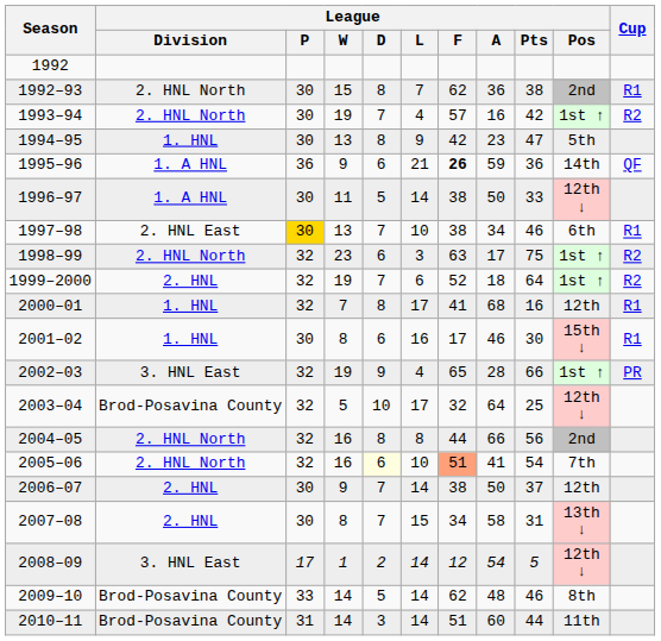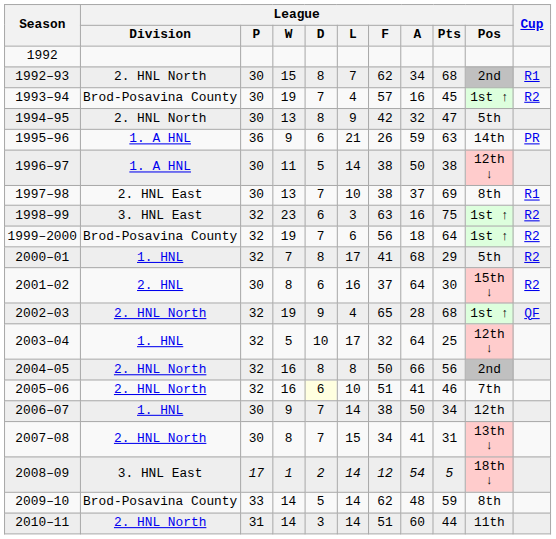 <table class="wikitable" style="font-size:95%; text-align: center;">
 <tr>
 <th rowspan=2>Season</th>
 <th colspan=9>League</th>
 <th rowspan=2 width="30"><a href='#'>Cup</a></th>
 </tr>
 <tr>
 <th>Division</th>
 <th width="25">P</th>
 <th width="25">W</th>
 <th width="25">D</th>
 <th width="25">L</th>
 <th width="25">F</th>
 <th width="25">A</th>
 <th width="25">Pts</th>
 <th width="40">Pos</th>
 </tr>
 <tr>
 <td>1992</td>
 <td></td>
 <td></td>
 <td></td>
 <td></td>
 <td></td>
 <td></td>
 <td></td>
 <td></td>
 <td></td>
 <td></td>
 </tr>
 <tr bgcolor=#EEEEEE>
 <td>1992–93</td>
 <td>2. HNL North</td>
 <td>30</td>
 <td>15</td>
 <td>8</td>
 <td>7</td>
 <td>62</td>
-<td>36</td>
-<td>38</td>
+<td>34</td>
+<td>68</td>
 <td bgcolor="silver">2nd</td>
 <td><a href='#'>R1</a></td>
 </tr>
 <tr>
 <td>1993–94</td>
-<td><a href='#'>2. HNL North</a></td>
+<td>Brod-Posavina County</td>
 <td>30</td>
 <td>19</td>
 <td>7</td>
 <td>4</td>
 <td>57</td>
 <td>16</td>
-<td>42</td>
+<td>45</td>
 <td bgcolor="#DDFFDD">1st ↑</td>
 <td><a href='#'>R2</a></td>
 </tr>
 <tr bgcolor=#EEEEEE>
 <td>1994–95</td>
-<td><a href='#'>1. HNL</a></td>
+<td>2. HNL North</td>
 <td>30</td>
 <td>13</td>
 <td>8</td>
 <td>9</td>
 <td>42</td>
-<td>23</td>
+<td>32</td>
 <td>47</td>
 <td>5th</td>
 <td></td>
 </tr>
 <tr>
 <td>1995–96</td>
 <td><a href='#'>1. A HNL</a></td>
 <td>36</td>
 <td>9</td>
 <td>6</td>
 <td>21</td>
-<td><strong>26</strong></td>
+<td>26</td>
 <td>59</td>
-<td>36</td>
+<td>63</td>
 <td>14th</td>
-<td><a href='#'>QF</a></td>
+<td><a href='#'>PR</a></td>
 </tr>
 <tr bgcolor=#EEEEEE>
 <td>1996–97</td>
 <td><a href='#'>1. A HNL</a></td>
 <td>30</td>
 <td>11</td>
 <td>5</td>
 <td>14</td>
 <td>38</td>
 <td>50</td>
-<td>33</td>
+<td>38</td>
 <td bgcolor="#FFCCCC">12th ↓</td>
 <td></td>
 </tr>
 <tr>
 <td>1997–98</td>
 <td>2. HNL East</td>
-<td style="background: gold;">30</td>
+<td>30</td>
 <td>13</td>
 <td>7</td>
 <td>10</td>
 <td>38</td>
-<td>34</td>
-<td>46</td>
-<td>6th</td>
+<td>37</td>
+<td>69</td>
+<td>8th</td>
 <td><a href='#'>R1</a></td>
 </tr>
 <tr bgcolor=#EEEEEE>
 <td>1998–99</td>
-<td><a href='#'>2. HNL North</a></td>
+<td>3. HNL East</td>
 <td>32</td>
 <td>23</td>
 <td>6</td>
 <td>3</td>
 <td>63</td>
-<td>17</td>
+<td>16</td>
 <td>75</td>
 <td bgcolor="#DDFFDD">1st ↑</td>
 <td><a href='#'>R2</a></td>
 </tr>
 <tr>
 <td>1999–2000</td>
-<td><a href='#'>2. HNL</a></td>
+<td>Brod-Posavina County</td>
 <td>32</td>
 <td>19</td>
 <td>7</td>
 <td>6</td>
-<td>52</td>
+<td>56</td>
 <td>18</td>
 <td>64</td>
 <td bgcolor="#DDFFDD">1st ↑</td>
 <td><a href='#'>R2</a></td>
 </tr>
 <tr bgcolor=#EEEEEE>
 <td>2000–01</td>
 <td><a href='#'>1. HNL</a></td>
 <td>32</td>
 <td>7</td>
 <td>8</td>
 <td>17</td>
 <td>41</td>
 <td>68</td>
-<td>16</td>
-<td>12th</td>
-<td><a href='#'>R1</a></td>
+<td>29</td>
+<td>5th</td>
+<td><a href='#'>R2</a></td>
 </tr>
 <tr>
 <td>2001–02</td>
-<td><a href='#'>1. HNL</a></td>
+<td><a href='#'>2. HNL</a></td>
 <td>30</td>
 <td>8</td>
 <td>6</td>
 <td>16</td>
-<td>17</td>
-<td>46</td>
+<td>37</td>
+<td>64</td>
 <td>30</td>
 <td bgcolor="#FFCCCC">15th ↓</td>
-<td><a href='#'>R1</a></td>
+<td><a href='#'>R2</a></td>
 </tr>
 <tr bgcolor=#EEEEEE>
 <td>2002–03</td>
-<td>3. HNL East</td>
+<td><a href='#'>2. HNL North</a></td>
 <td>32</td>
 <td>19</td>
 <td>9</td>
 <td>4</td>
 <td>65</td>
 <td>28</td>
-<td>66</td>
+<td>68</td>
 <td bgcolor="#DDFFDD">1st ↑</td>
-<td><a href='#'>PR</a></td>
+<td><a href='#'>QF</a></td>
 </tr>
 <tr>
 <td>2003–04</td>
-<td>Brod-Posavina County</td>
+<td><a href='#'>1. HNL</a></td>
 <td>32</td>
 <td>5</td>
 <td>10</td>
 <td>17</td>
 <td>32</td>
 <td>64</td>
 <td>25</td>
 <td bgcolor="#FFCCCC">12th ↓</td>
 <td></td>
 </tr>
 <tr bgcolor=#EEEEEE>
 <td>2004–05</td>
 <td><a href='#'>2. HNL North</a></td>
 <td>32</td>
 <td>16</td>
 <td>8</td>
 <td>8</td>
-<td>44</td>
+<td>50</td>
 <td>66</td>
 <td>56</td>
 <td bgcolor="silver">2nd</td>
 <td></td>
 </tr>
 <tr>
 <td>2005–06</td>
 <td><a href='#'>2. HNL North</a></td>
 <td>32</td>
 <td>16</td>
 <td style="background: lightyellow;">6</td>
 <td>10</td>
-<td style="background: lightsalmon;">51</td>
+<td>51</td>
 <td>41</td>
-<td>54</td>
+<td>46</td>
 <td>7th</td>
 <td></td>
 </tr>
 <tr bgcolor=#EEEEEE>
 <td>2006–07</td>
-<td><a href='#'>2. HNL</a></td>
+<td><a href='#'>1. HNL</a></td>
 <td>30</td>
 <td>9</td>
 <td>7</td>
 <td>14</td>
 <td>38</td>
 <td>50</td>
-<td>37</td>
+<td>34</td>
 <td>12th</td>
 <td></td>
 </tr>
 <tr>
 <td>2007–08</td>
-<td><a href='#'>2. HNL</a></td>
+<td><a href='#'>2. HNL North</a></td>
 <td>30</td>
 <td>8</td>
 <td>7</td>
 <td>15</td>
 <td>34</td>
-<td>58</td>
+<td>41</td>
 <td>31</td>
 <td bgcolor="#FFCCCC">13th ↓</td>
 <td></td>
 </tr>
 <tr bgcolor=#EEEEEE>
 <td>2008–09</td>
 <td>3. HNL East</td>
 <td><em>17</em></td>
 <td><em>1</em></td>
 <td><em>2</em></td>
 <td><em>14</em></td>
 <td><em>12</em></td>
 <td><em>54</em></td>
 <td><em>5</em></td>
-<td bgcolor="#FFCCCC">12th ↓</td>
+<td bgcolor="#FFCCCC">18th ↓</td>
 <td></td>
 </tr>
 <tr>
 <td>2009–10</td>
 <td>Brod-Posavina County</td>
 <td>33</td>
 <td>14</td>
 <td>5</td>
 <td>14</td>
 <td>62</td>
 <td>48</td>
-<td>46</td>
+<td>59</td>
 <td>8th</td>
 <td></td>
 </tr>
 <tr bgcolor=#EEEEEE>
 <td>2010–11</td>
-<td>Brod-Posavina County</td>
+<td><a href='#'>2. HNL North</a></td>
 <td>31</td>
 <td>14</td>
 <td>3</td>
 <td>14</td>
 <td>51</td>
 <td>60</td>
 <td>44</td>
 <td>11th</td>
 <td></td>
 </tr>
 </table>
